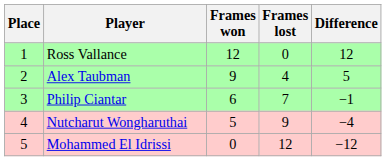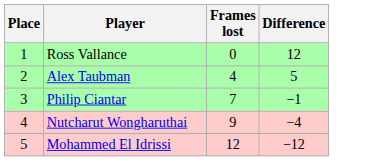 <table class="wikitable sortable" style="text-align: center;">
 <tr>
 <th width=20>Place</th>
 <th width=176>Player</th>
-<th width=20>Frames won</th>
 <th width=20>Frames lost</th>
 <th width=20>Difference</th>
 </tr>
 <tr style="background:#aaffaa;">
 <td>1</td>
 <td style="text-align:left;"> Ross Vallance</td>
-<td>12</td>
 <td>0</td>
 <td>12</td>
 </tr>
 <tr style="background:#aaffaa;">
 <td>2</td>
 <td style="text-align:left;"> <a href='#'>Alex Taubman</a></td>
-<td>9</td>
 <td>4</td>
 <td>5</td>
 </tr>
 <tr style="background:#aaffaa;">
 <td>3</td>
 <td style="text-align:left;"> <a href='#'>Philip Ciantar</a></td>
-<td>6</td>
 <td>7</td>
 <td>−1</td>
 </tr>
 <tr style="background:#fcc;">
 <td>4</td>
 <td style="text-align:left;"> <a href='#'>Nutcharut Wongharuthai</a></td>
-<td>5</td>
 <td>9</td>
 <td>−4</td>
 </tr>
 <tr style="background:#fcc;">
 <td>5</td>
 <td style="text-align:left;"> <a href='#'>Mohammed El Idrissi</a></td>
-<td>0</td>
 <td>12</td>
 <td>−12</td>
 </tr>
 </table>
